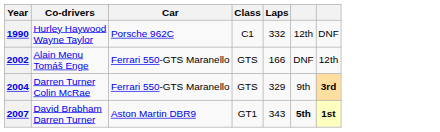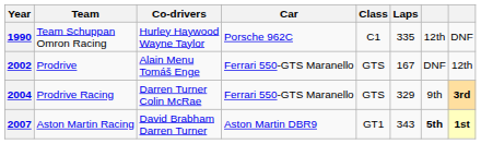 <table class="wikitable" style="text-align:center; font-size:90%">
 <tr>
 <th>Year</th>
+<th>Team</th>
 <th>Co-drivers</th>
 <th>Car</th>
 <th>Class</th>
 <th>Laps</th>
 <th></th>
 <th></th>
 </tr>
 <tr>
 <th><a href='#'>1990</a></th>
+<td align="left" nowrap> <a href='#'>Team Schuppan</a><br> Omron Racing</td>
 <td align="left" nowrap> <a href='#'>Hurley Haywood</a><br> <a href='#'>Wayne Taylor</a></td>
 <td align="left" nowrap><a href='#'>Porsche 962C</a></td>
 <td>C1</td>
-<td>332</td>
+<td>335</td>
 <td>12th</td>
 <td>DNF</td>
 </tr>
 <tr>
 <th><a href='#'>2002</a></th>
+<td align="left" nowrap> <a href='#'>Prodrive</a></td>
 <td align="left" nowrap> <a href='#'>Alain Menu</a><br> <a href='#'>Tomáš Enge</a></td>
 <td align="left" nowrap><a href='#'>Ferrari 550</a>-GTS Maranello</td>
 <td>GTS</td>
-<td>166</td>
+<td>167</td>
 <td>DNF</td>
 <td>12th</td>
 </tr>
 <tr>
 <th><a href='#'>2004</a></th>
+<td align="left" nowrap> <a href='#'> Prodrive Racing</a></td>
 <td align="left" nowrap> <a href='#'>Darren Turner</a><br> <a href='#'>Colin McRae</a></td>
 <td align="left" nowrap><a href='#'>Ferrari 550</a>-GTS Maranello</td>
 <td>GTS</td>
 <td>329</td>
 <td>9th</td>
 <td style="background:#FFDF9F;"><strong>3rd</strong></td>
 </tr>
 <tr>
 <th><a href='#'>2007</a></th>
+<td align="left" nowrap> <a href='#'>Aston Martin Racing</a></td>
 <td align="left" nowrap> <a href='#'>David Brabham</a><br> <a href='#'>Darren Turner</a></td>
 <td align="left" nowrap><a href='#'>Aston Martin DBR9</a></td>
 <td>GT1</td>
 <td>343</td>
 <td><strong>5th</strong></td>
 <td style="background:#FFFFBF;"><strong>1st</strong></td>
 </tr>
 </table>
